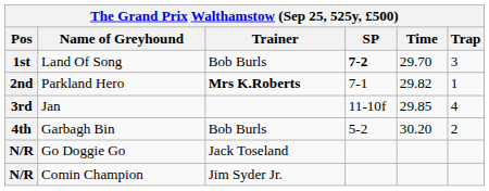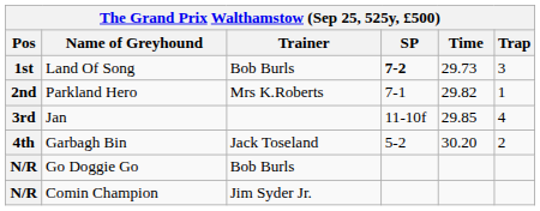 <table class="wikitable">
 <tr>
 <th colspan="6"><a href='#'>The Grand Prix</a> <a href='#'>Walthamstow</a> (Sep 25, 525y, £500)</th>
 </tr>
 <tr>
 <th width=30>Pos</th>
 <th width=180>Name of Greyhound</th>
 <th width=150>Trainer</th>
 <th width=50>SP</th>
 <th width=50>Time</th>
 <th width=30>Trap</th>
 </tr>
 <tr>
 <th>1st</th>
 <td>Land Of Song</td>
 <td>Bob Burls</td>
 <td><strong>7-2</strong></td>
-<td>29.70</td>
+<td>29.73</td>
 <td>3</td>
 </tr>
 <tr>
 <th>2nd</th>
 <td>Parkland Hero</td>
-<td><strong>Mrs K.Roberts</strong></td>
+<td>Mrs K.Roberts</td>
 <td>7-1</td>
 <td>29.82</td>
 <td>1</td>
 </tr>
 <tr>
 <th>3rd</th>
 <td>Jan</td>
 <td></td>
 <td>11-10f</td>
 <td>29.85</td>
 <td>4</td>
 </tr>
 <tr>
 <th>4th</th>
 <td>Garbagh Bin</td>
-<td>Bob Burls</td>
+<td>Jack Toseland</td>
 <td>5-2</td>
 <td>30.20</td>
 <td>2</td>
 </tr>
 <tr>
 <th>N/R</th>
 <td>Go Doggie Go</td>
-<td>Jack Toseland</td>
+<td>Bob Burls</td>
 <td></td>
 <td></td>
 <td></td>
 </tr>
 <tr>
 <th>N/R</th>
 <td>Comin Champion</td>
 <td>Jim Syder Jr.</td>
 <td></td>
 <td></td>
 <td></td>
 </tr>
 </table>
